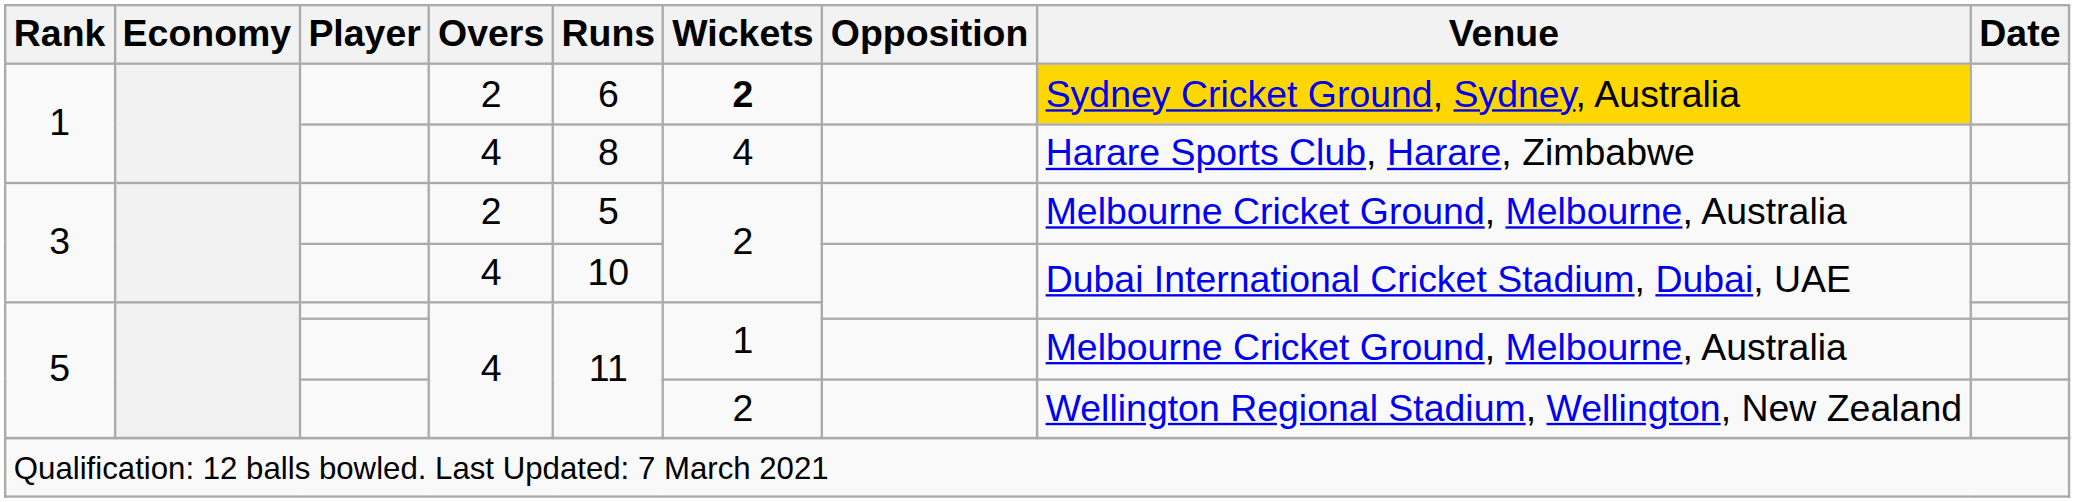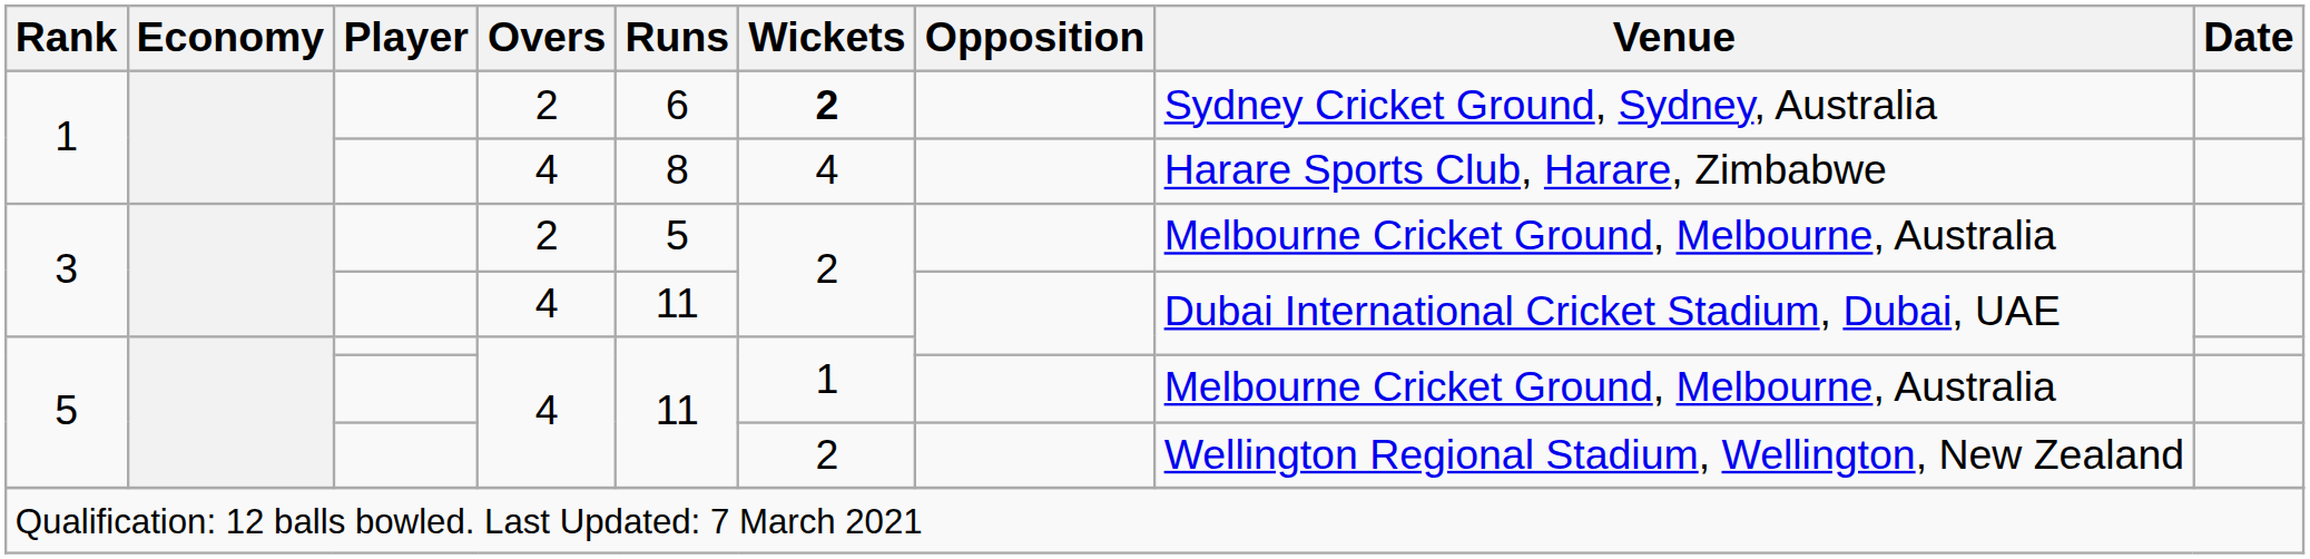 <table class="wikitable plainrowheaders sortable">
 <tr>
 <th scope=col>Rank</th>
 <th scope=col>Economy</th>
 <th scope=col>Player</th>
 <th scope=col>Overs</th>
 <th scope=col>Runs</th>
 <th scope=col>Wickets</th>
 <th scope=col>Opposition</th>
 <th scope=col>Venue</th>
 <th scope=col>Date</th>
 </tr>
 <tr>
 <td align=center rowspan=2>1</td>
 <th scope=row style=text-align:center; rowspan=2></th>
 <td></td>
 <td align=center>2</td>
 <td align=center>6</td>
 <td align=center><strong>2</strong></td>
 <td></td>
-<td style="background: gold;"><a href='#'>Sydney Cricket Ground</a>, <a href='#'>Sydney</a>, Australia</td>
+<td><a href='#'>Sydney Cricket Ground</a>, <a href='#'>Sydney</a>, Australia</td>
 <td></td>
 </tr>
 <tr>
 <td></td>
 <td align=center>4</td>
 <td align=center>8</td>
 <td align=center>4</td>
 <td></td>
 <td><a href='#'>Harare Sports Club</a>, <a href='#'>Harare</a>, Zimbabwe</td>
 <td></td>
 </tr>
 <tr>
 <td align=center rowspan=2>3</td>
 <th scope=row style=text-align:center; rowspan=2></th>
 <td></td>
 <td align=center>2</td>
 <td align=center>5</td>
 <td align=center rowspan=2>2</td>
 <td></td>
 <td><a href='#'>Melbourne Cricket Ground</a>, <a href='#'>Melbourne</a>, Australia</td>
 <td></td>
 </tr>
 <tr>
 <td></td>
 <td align=center>4</td>
-<td align=center>10</td>
+<td align=center>11</td>
 <td rowspan=2></td>
 <td rowspan=2><a href='#'>Dubai International Cricket Stadium</a>, <a href='#'>Dubai</a>, UAE</td>
 <td></td>
 </tr>
 <tr>
 <td align=center rowspan=3>5</td>
 <th scope=row style=text-align:center; rowspan=3></th>
 <td></td>
 <td align=center rowspan=3>4</td>
 <td align=center rowspan=3>11</td>
 <td align=center rowspan=2>1</td>
 <td></td>
 </tr>
 <tr>
 <td> </td>
 <td></td>
 <td><a href='#'>Melbourne Cricket Ground</a>, <a href='#'>Melbourne</a>, Australia</td>
 <td></td>
 </tr>
 <tr>
 <td> </td>
 <td align=center>2</td>
 <td></td>
 <td><a href='#'>Wellington Regional Stadium</a>, <a href='#'>Wellington</a>, New Zealand</td>
 <td></td>
 </tr>
 <tr>
 </tr>
 <tr class=sortbottom>
 <td colspan=9><small>Qualification: 12 balls bowled. Last Updated: 7 March 2021</small></td>
 </tr>
 </table>
